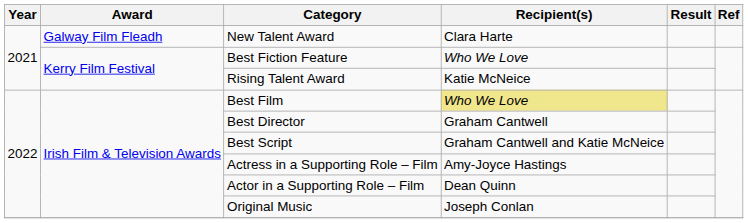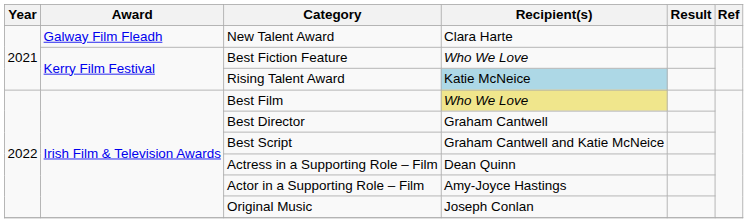 <table class="wikitable plainrowheaders">
 <tr>
 <th>Year</th>
 <th>Award</th>
 <th>Category</th>
 <th>Recipient(s)</th>
 <th>Result</th>
 <th>Ref</th>
 </tr>
 <tr>
 <td rowspan="3">2021</td>
 <td><a href='#'>Galway Film Fleadh</a></td>
 <td>New Talent Award</td>
 <td>Clara Harte</td>
 <td></td>
 <td></td>
 </tr>
 <tr>
 <td rowspan="2"><a href='#'>Kerry Film Festival</a></td>
 <td>Best Fiction Feature</td>
 <td><em>Who We Love</em></td>
 <td></td>
 <td rowspan="2"></td>
 </tr>
 <tr>
 <td>Rising Talent Award</td>
-<td>Katie McNeice</td>
+<td style="background: lightblue;">Katie McNeice</td>
 <td></td>
 </tr>
 <tr>
 <td rowspan="6">2022</td>
 <td rowspan="6"><a href='#'>Irish Film & Television Awards</a></td>
 <td>Best Film</td>
 <td style="background: khaki;"><em>Who We Love</em></td>
 <td></td>
 <td rowspan="6"></td>
 </tr>
 <tr>
 <td>Best Director</td>
 <td>Graham Cantwell</td>
 <td></td>
 </tr>
 <tr>
 <td>Best Script</td>
 <td>Graham Cantwell and Katie McNeice</td>
 <td></td>
 </tr>
 <tr>
 <td>Actress in a Supporting Role – Film</td>
-<td>Amy-Joyce Hastings</td>
+<td>Dean Quinn</td>
 <td></td>
 </tr>
 <tr>
 <td>Actor in a Supporting Role – Film</td>
-<td>Dean Quinn</td>
+<td>Amy-Joyce Hastings</td>
 <td></td>
 </tr>
 <tr>
 <td>Original Music</td>
 <td>Joseph Conlan</td>
 <td></td>
 </tr>
 <tr>
 </tr>
 </table>
